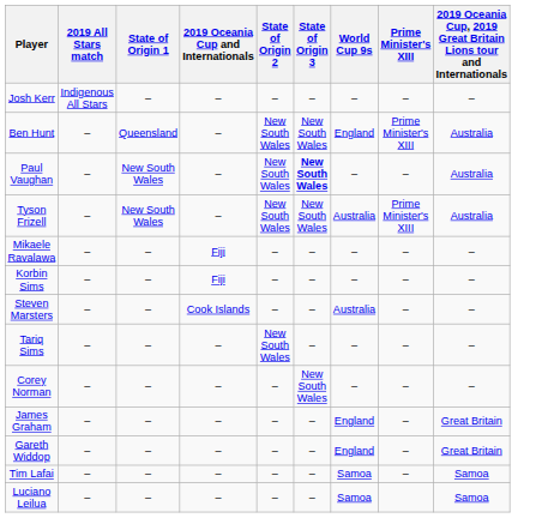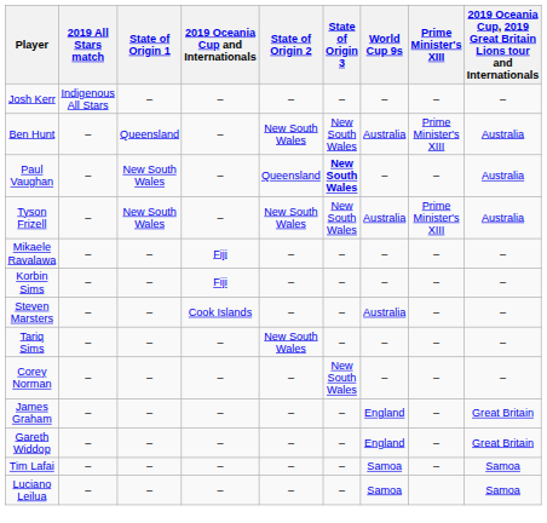 <table class="wikitable" style="width:100%; text-align:center; font-size:90%;">
 <tr>
 <th>Player</th>
 <th><a href='#'>2019 All Stars match</a></th>
 <th><a href='#'>State of Origin 1</a></th>
 <th><a href='#'>2019 Oceania Cup</a> and Internationals</th>
 <th><a href='#'>State of Origin 2</a></th>
 <th><a href='#'>State of Origin 3</a></th>
 <th><a href='#'>World Cup 9s</a></th>
 <th><a href='#'>Prime Minister's XIII</a></th>
 <th><a href='#'>2019 Oceania Cup</a>, <a href='#'>2019 Great Britain Lions tour</a> and Internationals</th>
 </tr>
 <tr>
 <td><a href='#'>Josh Kerr</a></td>
 <td><a href='#'>Indigenous All Stars</a></td>
 <td>–</td>
 <td>–</td>
 <td>–</td>
 <td>–</td>
 <td>–</td>
 <td>–</td>
 <td>–</td>
 </tr>
 <tr>
 <td><a href='#'>Ben Hunt</a></td>
 <td>–</td>
 <td><a href='#'>Queensland</a></td>
 <td>–</td>
 <td><a href='#'>New South Wales</a></td>
 <td><a href='#'>New South Wales</a></td>
-<td><a href='#'>England</a></td>
+<td><a href='#'>Australia</a></td>
 <td><a href='#'>Prime Minister's XIII</a></td>
 <td><a href='#'>Australia</a></td>
 </tr>
 <tr>
 <td><a href='#'>Paul Vaughan</a></td>
 <td>–</td>
 <td><a href='#'>New South Wales</a></td>
 <td>–</td>
-<td><a href='#'>New South Wales</a></td>
+<td><a href='#'>Queensland</a></td>
 <td><strong><a href='#'>New South Wales</a></strong></td>
 <td>–</td>
 <td>–</td>
 <td><a href='#'>Australia</a></td>
 </tr>
 <tr>
 <td><a href='#'>Tyson Frizell</a></td>
 <td>–</td>
 <td><a href='#'>New South Wales</a></td>
 <td>–</td>
 <td><a href='#'>New South Wales</a></td>
 <td><a href='#'>New South Wales</a></td>
 <td><a href='#'>Australia</a></td>
 <td><a href='#'>Prime Minister's XIII</a></td>
 <td><a href='#'>Australia</a></td>
 </tr>
 <tr>
 <td><a href='#'>Mikaele Ravalawa</a></td>
 <td>–</td>
 <td>–</td>
 <td><a href='#'>Fiji</a></td>
 <td>–</td>
 <td>–</td>
 <td>–</td>
 <td>–</td>
 <td>–</td>
 </tr>
 <tr>
 <td><a href='#'>Korbin Sims</a></td>
 <td>–</td>
 <td>–</td>
 <td><a href='#'>Fiji</a></td>
 <td>–</td>
 <td>–</td>
 <td>–</td>
 <td>–</td>
 <td>–</td>
 </tr>
 <tr>
 <td><a href='#'>Steven Marsters</a></td>
 <td>–</td>
 <td>–</td>
 <td><a href='#'>Cook Islands</a></td>
 <td>–</td>
 <td>–</td>
 <td><a href='#'>Australia</a></td>
 <td>–</td>
 <td>–</td>
 </tr>
 <tr>
 <td><a href='#'>Tariq Sims</a></td>
 <td>–</td>
 <td>–</td>
 <td>–</td>
 <td><a href='#'>New South Wales</a></td>
 <td>–</td>
 <td>–</td>
 <td>–</td>
 <td>–</td>
 </tr>
 <tr>
 <td><a href='#'>Corey Norman</a></td>
 <td>–</td>
 <td>–</td>
 <td>–</td>
 <td>–</td>
 <td><a href='#'>New South Wales</a></td>
 <td>–</td>
 <td>–</td>
 <td>–</td>
 </tr>
 <tr>
 <td><a href='#'>James Graham</a></td>
 <td>–</td>
 <td>–</td>
 <td>–</td>
 <td>–</td>
 <td>–</td>
 <td><a href='#'>England</a></td>
 <td>–</td>
 <td><a href='#'>Great Britain</a></td>
 </tr>
 <tr>
 <td><a href='#'>Gareth Widdop</a></td>
 <td>–</td>
 <td>–</td>
 <td>–</td>
 <td>–</td>
 <td>–</td>
 <td><a href='#'>England</a></td>
 <td>–</td>
 <td><a href='#'>Great Britain</a></td>
 </tr>
 <tr>
 <td><a href='#'>Tim Lafai</a></td>
 <td>–</td>
 <td>–</td>
 <td>–</td>
 <td>–</td>
 <td>–</td>
 <td><a href='#'>Samoa</a></td>
 <td>–</td>
 <td><a href='#'>Samoa</a></td>
 </tr>
 <tr>
 <td><a href='#'>Luciano Leilua</a></td>
 <td>–</td>
 <td>–</td>
 <td>–</td>
 <td>–</td>
 <td>–</td>
 <td><a href='#'>Samoa</a></td>
 <td></td>
 <td><a href='#'>Samoa</a></td>
 </tr>
 </table>
